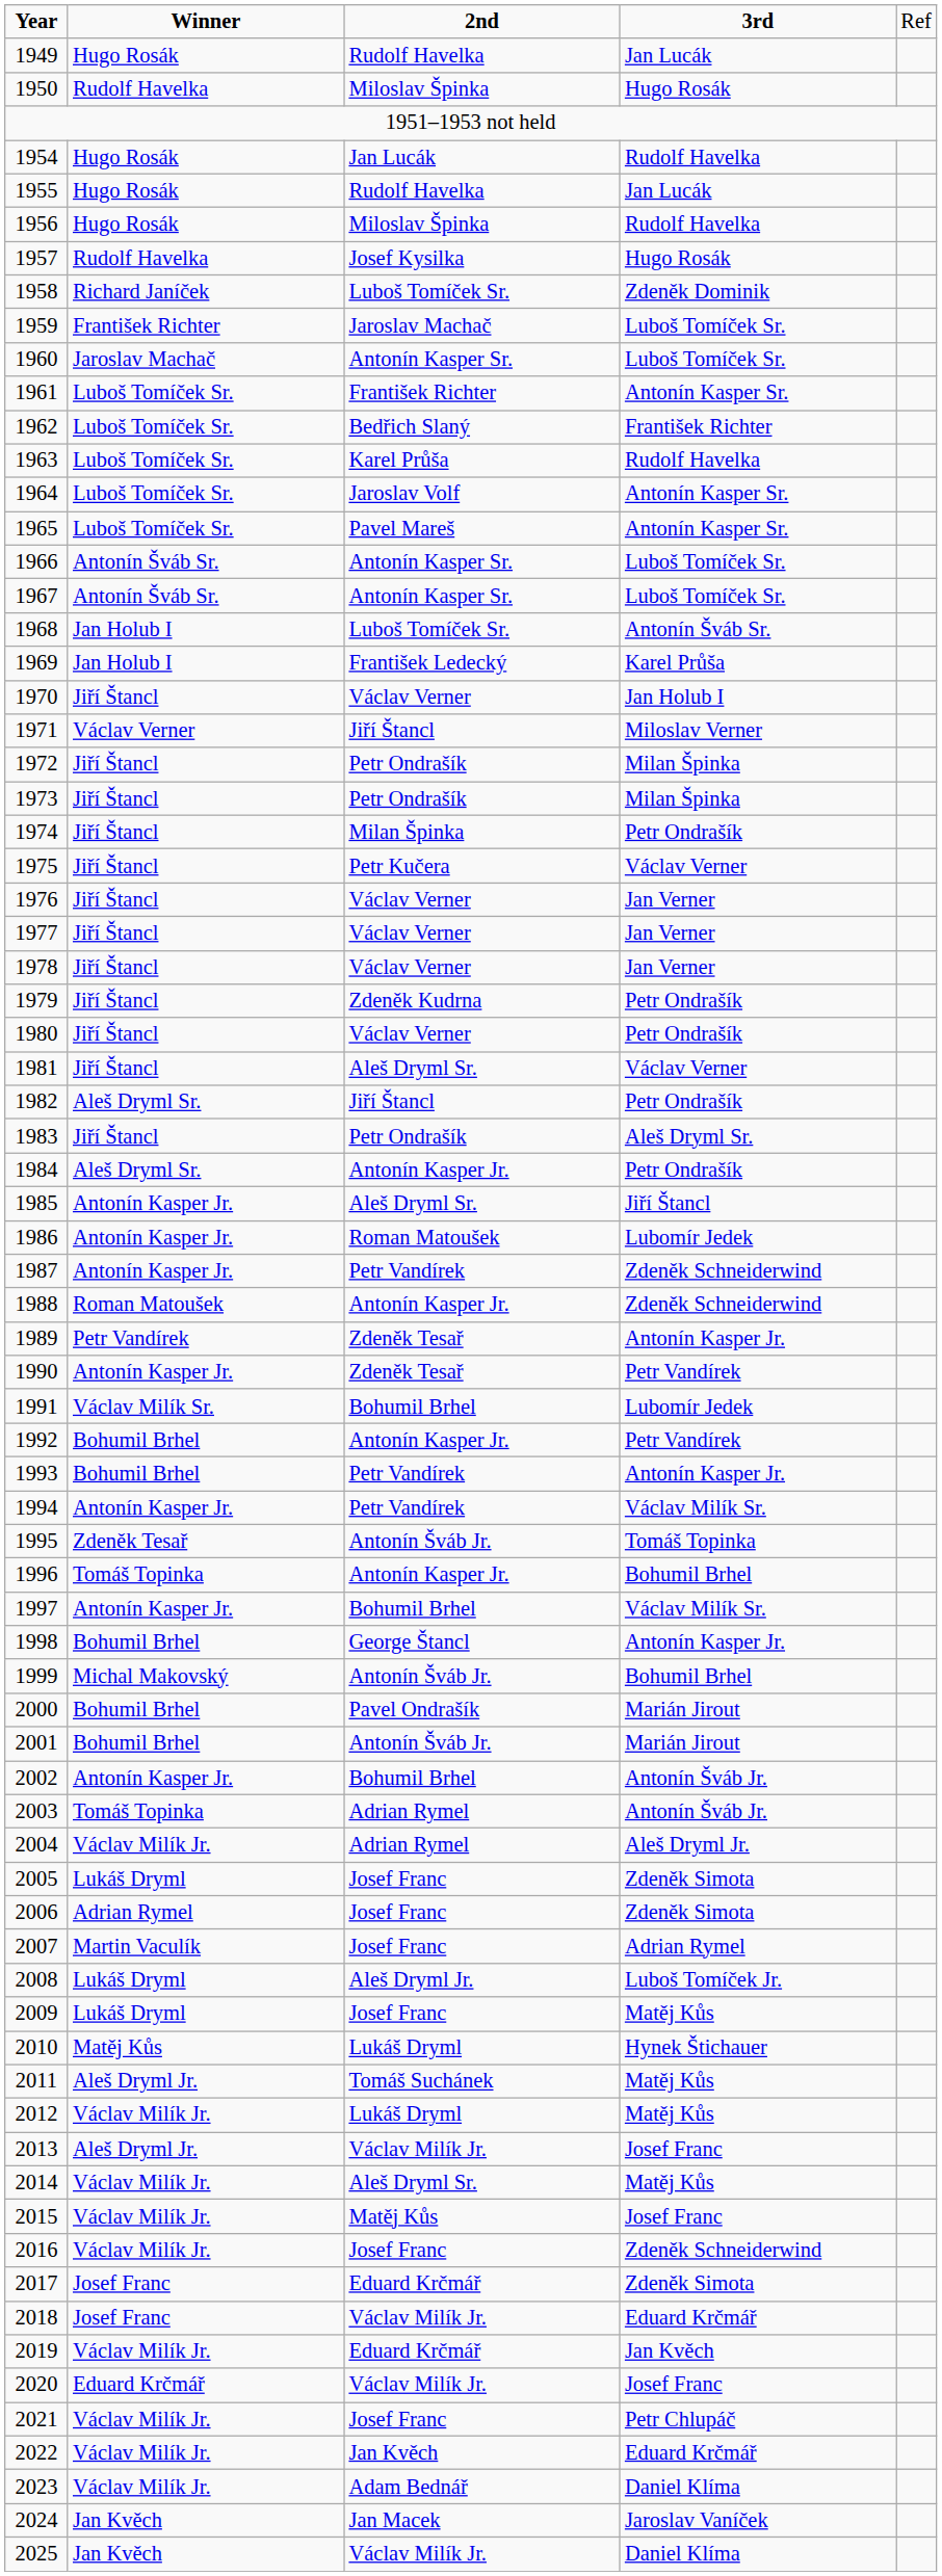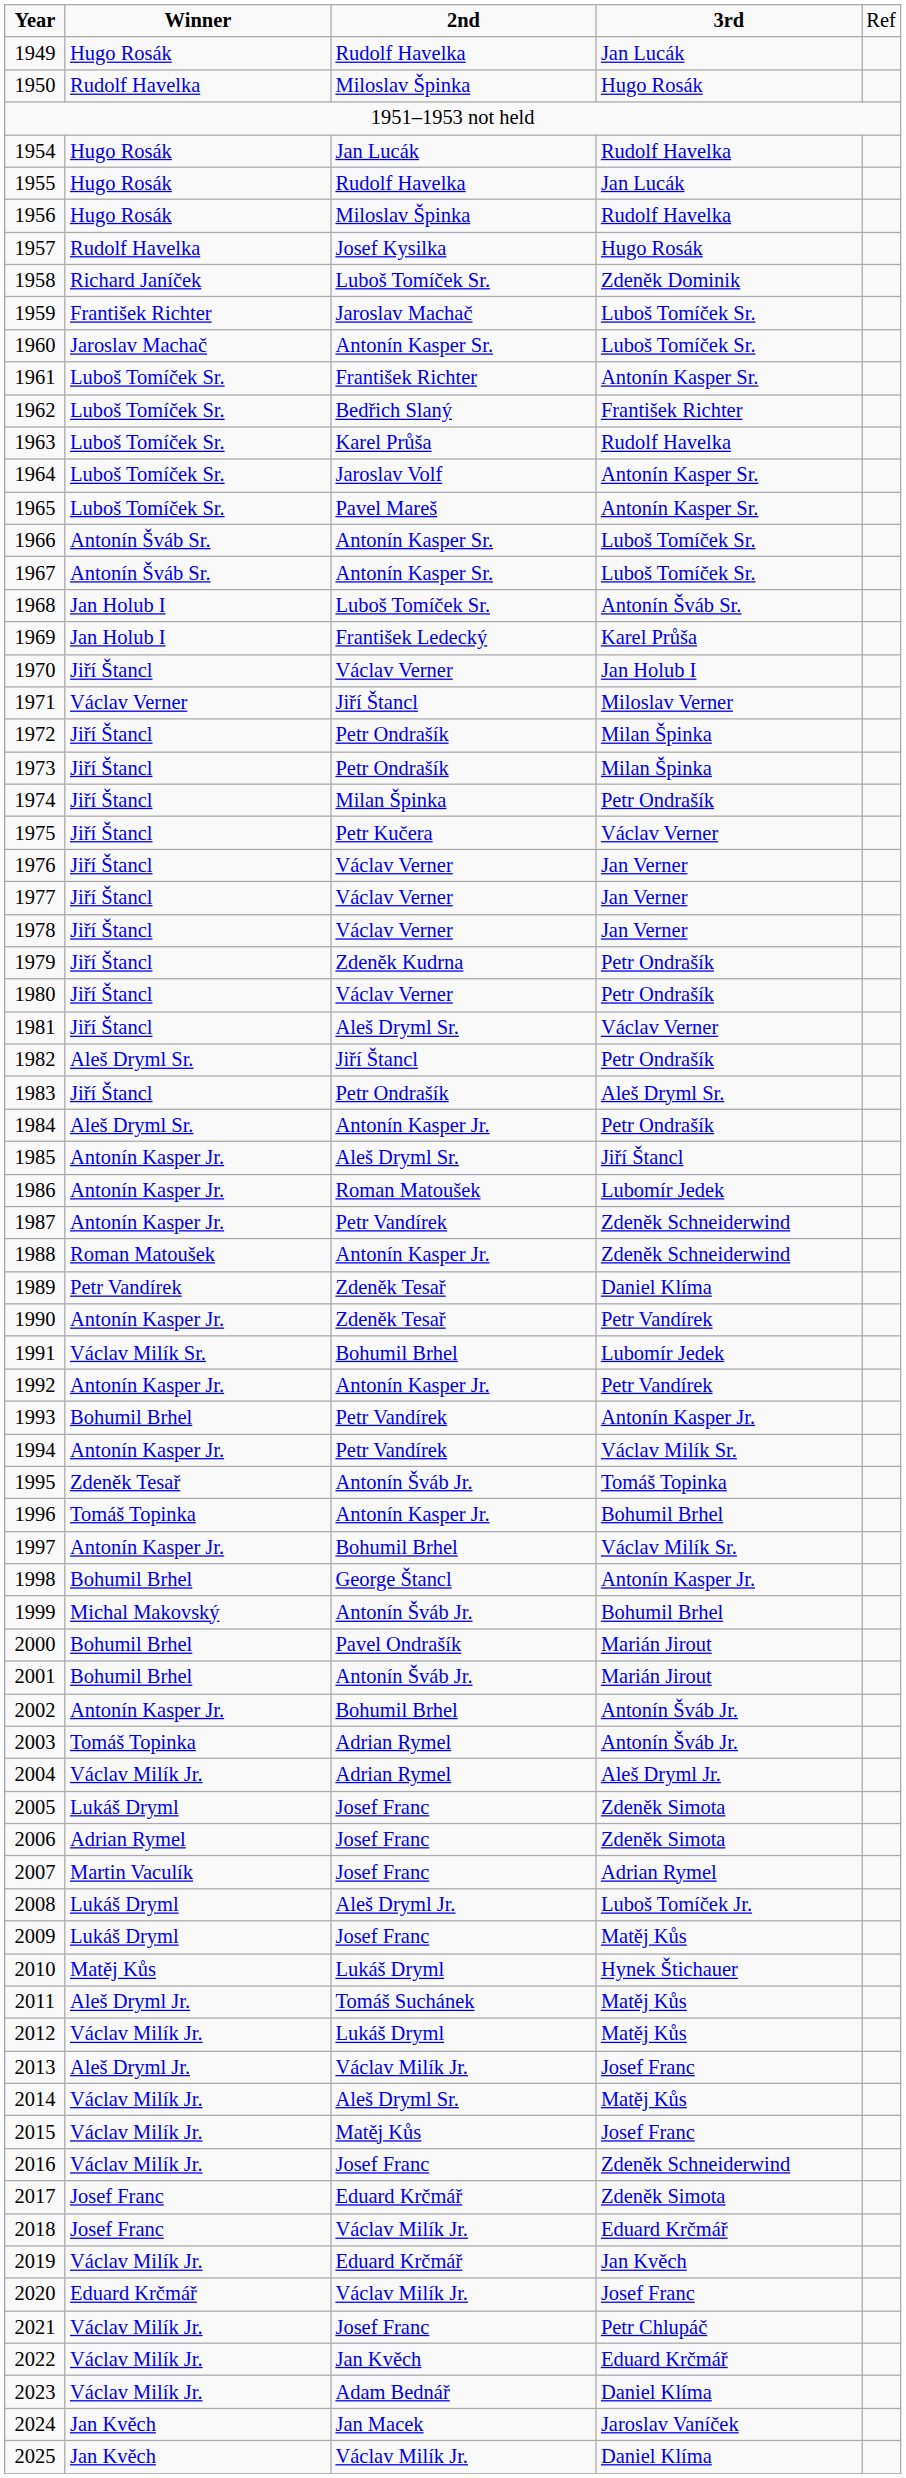 <table class="wikitable">
 <tr align=center>
 <td width=40px  ><strong>Year</strong></td>
 <td width=200px ><strong>Winner</strong></td>
 <td width=200px ><strong>2nd</strong></td>
 <td width=200px ><strong>3rd</strong></td>
 <td width=20px>Ref</td>
 </tr>
 <tr>
 <td align=center>1949</td>
 <td><a href='#'>Hugo Rosák</a></td>
 <td><a href='#'>Rudolf Havelka</a></td>
 <td><a href='#'>Jan Lucák</a></td>
 <td></td>
 </tr>
 <tr>
 <td align=center>1950</td>
 <td><a href='#'>Rudolf Havelka</a></td>
 <td><a href='#'>Miloslav Špinka</a></td>
 <td><a href='#'>Hugo Rosák</a></td>
 <td></td>
 </tr>
 <tr>
 <td colspan=5 align=center>1951–1953 not held</td>
 </tr>
 <tr>
 <td align=center>1954</td>
 <td><a href='#'>Hugo Rosák</a></td>
 <td><a href='#'>Jan Lucák</a></td>
 <td><a href='#'>Rudolf Havelka</a></td>
 <td></td>
 </tr>
 <tr>
 <td align=center>1955</td>
 <td><a href='#'>Hugo Rosák</a></td>
 <td><a href='#'>Rudolf Havelka</a></td>
 <td><a href='#'>Jan Lucák</a></td>
 <td></td>
 </tr>
 <tr>
 <td align=center>1956</td>
 <td><a href='#'>Hugo Rosák</a></td>
 <td><a href='#'>Miloslav Špinka</a></td>
 <td><a href='#'>Rudolf Havelka</a></td>
 <td></td>
 </tr>
 <tr>
 <td align=center>1957</td>
 <td><a href='#'>Rudolf Havelka</a></td>
 <td><a href='#'>Josef Kysilka</a></td>
 <td><a href='#'>Hugo Rosák</a></td>
 <td></td>
 </tr>
 <tr>
 <td align=center>1958</td>
 <td><a href='#'>Richard Janíček</a></td>
 <td><a href='#'>Luboš Tomíček Sr.</a></td>
 <td><a href='#'>Zdeněk Dominik</a></td>
 <td></td>
 </tr>
 <tr>
 <td align=center>1959</td>
 <td><a href='#'>František Richter</a></td>
 <td><a href='#'>Jaroslav Machač</a></td>
 <td><a href='#'>Luboš Tomíček Sr.</a></td>
 <td></td>
 </tr>
 <tr>
 <td align=center>1960</td>
 <td><a href='#'>Jaroslav Machač</a></td>
 <td><a href='#'>Antonín Kasper Sr.</a></td>
 <td><a href='#'>Luboš Tomíček Sr.</a></td>
 <td></td>
 </tr>
 <tr>
 <td align=center>1961</td>
 <td><a href='#'>Luboš Tomíček Sr.</a></td>
 <td><a href='#'>František Richter</a></td>
 <td><a href='#'>Antonín Kasper Sr.</a></td>
 <td></td>
 </tr>
 <tr>
 <td align=center>1962</td>
 <td><a href='#'>Luboš Tomíček Sr.</a></td>
 <td><a href='#'>Bedřich Slaný</a></td>
 <td><a href='#'>František Richter</a></td>
 <td></td>
 </tr>
 <tr>
 <td align=center>1963</td>
 <td><a href='#'>Luboš Tomíček Sr.</a></td>
 <td><a href='#'>Karel Průša</a></td>
 <td><a href='#'>Rudolf Havelka</a></td>
 <td></td>
 </tr>
 <tr>
 <td align=center>1964</td>
 <td><a href='#'>Luboš Tomíček Sr.</a></td>
 <td><a href='#'>Jaroslav Volf</a></td>
 <td><a href='#'>Antonín Kasper Sr.</a></td>
 <td></td>
 </tr>
 <tr>
 <td align=center>1965</td>
 <td><a href='#'>Luboš Tomíček Sr.</a></td>
 <td><a href='#'>Pavel Mareš</a></td>
 <td><a href='#'>Antonín Kasper Sr.</a></td>
 <td></td>
 </tr>
 <tr>
 <td align=center>1966</td>
 <td><a href='#'>Antonín Šváb Sr.</a></td>
 <td><a href='#'>Antonín Kasper Sr.</a></td>
 <td><a href='#'>Luboš Tomíček Sr.</a></td>
 <td></td>
 </tr>
 <tr>
 <td align=center>1967</td>
 <td><a href='#'>Antonín Šváb Sr.</a></td>
 <td><a href='#'>Antonín Kasper Sr.</a></td>
 <td><a href='#'>Luboš Tomíček Sr.</a></td>
 <td></td>
 </tr>
 <tr>
 <td align=center>1968</td>
 <td><a href='#'>Jan Holub I</a></td>
 <td><a href='#'>Luboš Tomíček Sr.</a></td>
 <td><a href='#'>Antonín Šváb Sr.</a></td>
 <td></td>
 </tr>
 <tr>
 <td align=center>1969</td>
 <td><a href='#'>Jan Holub I</a></td>
 <td><a href='#'>František Ledecký</a></td>
 <td><a href='#'>Karel Průša</a></td>
 <td></td>
 </tr>
 <tr>
 <td align=center>1970</td>
 <td><a href='#'>Jiří Štancl</a></td>
 <td><a href='#'>Václav Verner</a></td>
 <td><a href='#'>Jan Holub I</a></td>
 <td></td>
 </tr>
 <tr>
 <td align=center>1971</td>
 <td><a href='#'>Václav Verner</a></td>
 <td><a href='#'>Jiří Štancl</a></td>
 <td><a href='#'>Miloslav Verner</a></td>
 <td></td>
 </tr>
 <tr>
 <td align=center>1972</td>
 <td><a href='#'>Jiří Štancl</a></td>
 <td><a href='#'>Petr Ondrašík</a></td>
 <td><a href='#'>Milan Špinka</a></td>
 <td></td>
 </tr>
 <tr>
 <td align=center>1973</td>
 <td><a href='#'>Jiří Štancl</a></td>
 <td><a href='#'>Petr Ondrašík</a></td>
 <td><a href='#'>Milan Špinka</a></td>
 <td></td>
 </tr>
 <tr>
 <td align=center>1974</td>
 <td><a href='#'>Jiří Štancl</a></td>
 <td><a href='#'>Milan Špinka</a></td>
 <td><a href='#'>Petr Ondrašík</a></td>
 <td></td>
 </tr>
 <tr>
 <td align=center>1975</td>
 <td><a href='#'>Jiří Štancl</a></td>
 <td><a href='#'>Petr Kučera</a></td>
 <td><a href='#'>Václav Verner</a></td>
 <td></td>
 </tr>
 <tr>
 <td align=center>1976</td>
 <td><a href='#'>Jiří Štancl</a></td>
 <td><a href='#'>Václav Verner</a></td>
 <td><a href='#'>Jan Verner</a></td>
 <td></td>
 </tr>
 <tr>
 <td align=center>1977</td>
 <td><a href='#'>Jiří Štancl</a></td>
 <td><a href='#'>Václav Verner</a></td>
 <td><a href='#'>Jan Verner</a></td>
 <td></td>
 </tr>
 <tr>
 <td align=center>1978</td>
 <td><a href='#'>Jiří Štancl</a></td>
 <td><a href='#'>Václav Verner</a></td>
 <td><a href='#'>Jan Verner</a></td>
 <td></td>
 </tr>
 <tr>
 <td align=center>1979</td>
 <td><a href='#'>Jiří Štancl</a></td>
 <td><a href='#'>Zdeněk Kudrna</a></td>
 <td><a href='#'>Petr Ondrašík</a></td>
 <td></td>
 </tr>
 <tr>
 <td align=center>1980</td>
 <td><a href='#'>Jiří Štancl</a></td>
 <td><a href='#'>Václav Verner</a></td>
 <td><a href='#'>Petr Ondrašík</a></td>
 <td></td>
 </tr>
 <tr>
 <td align=center>1981</td>
 <td><a href='#'>Jiří Štancl</a></td>
 <td><a href='#'>Aleš Dryml Sr.</a></td>
 <td><a href='#'>Václav Verner</a></td>
 <td></td>
 </tr>
 <tr>
 <td align=center>1982</td>
 <td><a href='#'>Aleš Dryml Sr.</a></td>
 <td><a href='#'>Jiří Štancl</a></td>
 <td><a href='#'>Petr Ondrašík</a></td>
 <td></td>
 </tr>
 <tr>
 <td align=center>1983</td>
 <td><a href='#'>Jiří Štancl</a></td>
 <td><a href='#'>Petr Ondrašík</a></td>
 <td><a href='#'>Aleš Dryml Sr.</a></td>
 <td></td>
 </tr>
 <tr>
 <td align=center>1984</td>
 <td><a href='#'>Aleš Dryml Sr.</a></td>
 <td><a href='#'>Antonín Kasper Jr.</a></td>
 <td><a href='#'>Petr Ondrašík</a></td>
 <td></td>
 </tr>
 <tr>
 <td align=center>1985</td>
 <td><a href='#'>Antonín Kasper Jr.</a></td>
 <td><a href='#'>Aleš Dryml Sr.</a></td>
 <td><a href='#'>Jiří Štancl</a></td>
 <td></td>
 </tr>
 <tr>
 <td align=center>1986</td>
 <td><a href='#'>Antonín Kasper Jr.</a></td>
 <td><a href='#'>Roman Matoušek</a></td>
 <td><a href='#'>Lubomír Jedek</a></td>
 <td></td>
 </tr>
 <tr>
 <td align=center>1987</td>
 <td><a href='#'>Antonín Kasper Jr.</a></td>
 <td><a href='#'>Petr Vandírek</a></td>
 <td><a href='#'>Zdeněk Schneiderwind</a></td>
 <td></td>
 </tr>
 <tr>
 <td align=center>1988</td>
 <td><a href='#'>Roman Matoušek</a></td>
 <td><a href='#'>Antonín Kasper Jr.</a></td>
 <td><a href='#'>Zdeněk Schneiderwind</a></td>
 <td></td>
 </tr>
 <tr>
 <td align=center>1989</td>
 <td><a href='#'>Petr Vandírek</a></td>
 <td><a href='#'>Zdeněk Tesař</a></td>
-<td><a href='#'>Antonín Kasper Jr.</a></td>
+<td><a href='#'>Daniel Klíma</a></td>
 <td></td>
 </tr>
 <tr>
 <td align=center>1990</td>
 <td><a href='#'>Antonín Kasper Jr.</a></td>
 <td><a href='#'>Zdeněk Tesař</a></td>
 <td><a href='#'>Petr Vandírek</a></td>
 <td></td>
 </tr>
 <tr>
 <td align=center>1991</td>
 <td><a href='#'>Václav Milík Sr.</a></td>
 <td><a href='#'>Bohumil Brhel</a></td>
 <td><a href='#'>Lubomír Jedek</a></td>
 <td></td>
 </tr>
 <tr>
 <td align=center>1992</td>
-<td><a href='#'>Bohumil Brhel</a></td>
+<td><a href='#'>Antonín Kasper Jr.</a></td>
 <td><a href='#'>Antonín Kasper Jr.</a></td>
 <td><a href='#'>Petr Vandírek</a></td>
 <td></td>
 </tr>
 <tr>
 <td align=center>1993</td>
 <td><a href='#'>Bohumil Brhel</a></td>
 <td><a href='#'>Petr Vandírek</a></td>
 <td><a href='#'>Antonín Kasper Jr.</a></td>
 <td></td>
 </tr>
 <tr>
 <td align=center>1994</td>
 <td><a href='#'>Antonín Kasper Jr.</a></td>
 <td><a href='#'>Petr Vandírek</a></td>
 <td><a href='#'>Václav Milík Sr.</a></td>
 <td></td>
 </tr>
 <tr>
 <td align=center>1995</td>
 <td><a href='#'>Zdeněk Tesař</a></td>
 <td><a href='#'>Antonín Šváb Jr.</a></td>
 <td><a href='#'>Tomáš Topinka</a></td>
 <td></td>
 </tr>
 <tr>
 <td align=center>1996</td>
 <td><a href='#'>Tomáš Topinka</a></td>
 <td><a href='#'>Antonín Kasper Jr.</a></td>
 <td><a href='#'>Bohumil Brhel</a></td>
 <td></td>
 </tr>
 <tr>
 <td align=center>1997</td>
 <td><a href='#'>Antonín Kasper Jr.</a></td>
 <td><a href='#'>Bohumil Brhel</a></td>
 <td><a href='#'>Václav Milík Sr.</a></td>
 <td></td>
 </tr>
 <tr>
 <td align=center>1998</td>
 <td><a href='#'>Bohumil Brhel</a></td>
 <td><a href='#'>George Štancl</a></td>
 <td><a href='#'>Antonín Kasper Jr.</a></td>
 <td></td>
 </tr>
 <tr>
 <td align=center>1999</td>
 <td><a href='#'>Michal Makovský</a></td>
 <td><a href='#'>Antonín Šváb Jr.</a></td>
 <td><a href='#'>Bohumil Brhel</a></td>
 <td></td>
 </tr>
 <tr>
 <td align=center>2000</td>
 <td><a href='#'>Bohumil Brhel</a></td>
 <td><a href='#'>Pavel Ondrašík</a></td>
 <td><a href='#'>Marián Jirout</a></td>
 <td></td>
 </tr>
 <tr>
 <td align=center>2001</td>
 <td><a href='#'>Bohumil Brhel</a></td>
 <td><a href='#'>Antonín Šváb Jr.</a></td>
 <td><a href='#'>Marián Jirout</a></td>
 <td></td>
 </tr>
 <tr>
 <td align=center>2002</td>
 <td><a href='#'>Antonín Kasper Jr.</a></td>
 <td><a href='#'>Bohumil Brhel</a></td>
 <td><a href='#'>Antonín Šváb Jr.</a></td>
 <td></td>
 </tr>
 <tr>
 <td align=center>2003</td>
 <td><a href='#'>Tomáš Topinka</a></td>
 <td><a href='#'>Adrian Rymel</a></td>
 <td><a href='#'>Antonín Šváb Jr.</a></td>
 <td></td>
 </tr>
 <tr>
 <td align=center>2004</td>
 <td><a href='#'>Václav Milík Jr.</a></td>
 <td><a href='#'>Adrian Rymel</a></td>
 <td><a href='#'>Aleš Dryml Jr.</a></td>
 <td></td>
 </tr>
 <tr>
 <td align=center>2005</td>
 <td><a href='#'>Lukáš Dryml</a></td>
 <td><a href='#'>Josef Franc</a></td>
 <td><a href='#'>Zdeněk Simota</a></td>
 <td></td>
 </tr>
 <tr>
 <td align=center>2006</td>
 <td><a href='#'>Adrian Rymel</a></td>
 <td><a href='#'>Josef Franc</a></td>
 <td><a href='#'>Zdeněk Simota</a></td>
 <td></td>
 </tr>
 <tr>
 <td align=center>2007</td>
 <td><a href='#'>Martin Vaculík</a></td>
 <td><a href='#'>Josef Franc</a></td>
 <td><a href='#'>Adrian Rymel</a></td>
 <td></td>
 </tr>
 <tr>
 <td align=center>2008</td>
 <td><a href='#'>Lukáš Dryml</a></td>
 <td><a href='#'>Aleš Dryml Jr.</a></td>
 <td><a href='#'>Luboš Tomíček Jr.</a></td>
 <td></td>
 </tr>
 <tr>
 <td align=center>2009</td>
 <td><a href='#'>Lukáš Dryml</a></td>
 <td><a href='#'>Josef Franc</a></td>
 <td><a href='#'>Matěj Kůs</a></td>
 <td></td>
 </tr>
 <tr>
 <td align=center>2010</td>
 <td><a href='#'>Matěj Kůs</a></td>
 <td><a href='#'>Lukáš Dryml</a></td>
 <td><a href='#'>Hynek Štichauer</a></td>
 <td></td>
 </tr>
 <tr>
 <td align=center>2011</td>
 <td><a href='#'>Aleš Dryml Jr.</a></td>
 <td><a href='#'>Tomáš Suchánek</a></td>
 <td><a href='#'>Matěj Kůs</a></td>
 <td></td>
 </tr>
 <tr>
 <td align=center>2012</td>
 <td><a href='#'>Václav Milík Jr.</a></td>
 <td><a href='#'>Lukáš Dryml</a></td>
 <td><a href='#'>Matěj Kůs</a></td>
 <td></td>
 </tr>
 <tr>
 <td align=center>2013</td>
 <td><a href='#'>Aleš Dryml Jr.</a></td>
 <td><a href='#'>Václav Milík Jr.</a></td>
 <td><a href='#'>Josef Franc</a></td>
 <td></td>
 </tr>
 <tr>
 <td align=center>2014</td>
 <td><a href='#'>Václav Milík Jr.</a></td>
 <td><a href='#'>Aleš Dryml Sr.</a></td>
 <td><a href='#'>Matěj Kůs</a></td>
 <td></td>
 </tr>
 <tr>
 <td align=center>2015</td>
 <td><a href='#'>Václav Milík Jr.</a></td>
 <td><a href='#'>Matěj Kůs</a></td>
 <td><a href='#'>Josef Franc</a></td>
 <td></td>
 </tr>
 <tr>
 <td align=center>2016</td>
 <td><a href='#'>Václav Milík Jr.</a></td>
 <td><a href='#'>Josef Franc</a></td>
 <td><a href='#'>Zdeněk Schneiderwind</a></td>
 <td></td>
 </tr>
 <tr>
 <td align=center>2017</td>
 <td><a href='#'>Josef Franc</a></td>
 <td><a href='#'>Eduard Krčmář</a></td>
 <td><a href='#'>Zdeněk Simota</a></td>
 <td></td>
 </tr>
 <tr>
 <td align=center>2018</td>
 <td><a href='#'>Josef Franc</a></td>
 <td><a href='#'>Václav Milík Jr.</a></td>
 <td><a href='#'>Eduard Krčmář</a></td>
 <td></td>
 </tr>
 <tr>
 <td align=center>2019</td>
 <td><a href='#'>Václav Milík Jr.</a></td>
 <td><a href='#'>Eduard Krčmář</a></td>
 <td><a href='#'>Jan Kvěch</a></td>
 <td></td>
 </tr>
 <tr>
 <td align=center>2020</td>
 <td><a href='#'>Eduard Krčmář</a></td>
 <td><a href='#'>Václav Milík Jr.</a></td>
 <td><a href='#'>Josef Franc</a></td>
 <td></td>
 </tr>
 <tr>
 <td align=center>2021</td>
 <td><a href='#'>Václav Milík Jr.</a></td>
 <td><a href='#'>Josef Franc</a></td>
 <td><a href='#'>Petr Chlupáč</a></td>
 <td></td>
 </tr>
 <tr>
 <td align=center>2022</td>
 <td><a href='#'>Václav Milík Jr.</a></td>
 <td><a href='#'>Jan Kvěch</a></td>
 <td><a href='#'>Eduard Krčmář</a></td>
 <td></td>
 </tr>
 <tr>
 <td align=center>2023</td>
 <td><a href='#'>Václav Milík Jr.</a></td>
 <td><a href='#'>Adam Bednář</a></td>
 <td><a href='#'>Daniel Klíma</a></td>
 <td></td>
 </tr>
 <tr>
 <td align=center>2024</td>
 <td><a href='#'>Jan Kvěch</a></td>
 <td><a href='#'>Jan Macek</a></td>
 <td><a href='#'>Jaroslav Vaníček</a></td>
 <td></td>
 </tr>
 <tr>
 <td align=center>2025</td>
 <td><a href='#'>Jan Kvěch</a></td>
 <td><a href='#'>Václav Milík Jr.</a></td>
 <td><a href='#'>Daniel Klíma</a></td>
 <td></td>
 </tr>
 </table>
